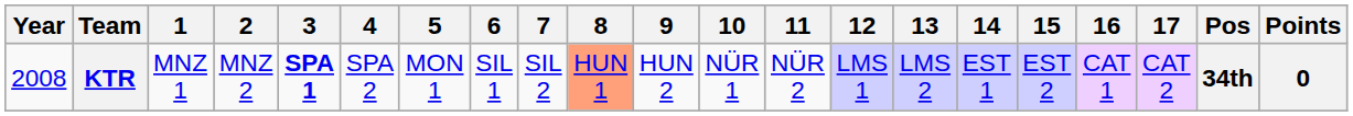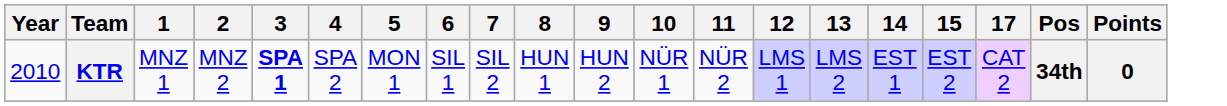 <table class="wikitable" style="text-align:center; font-size:85%">
 <tr>
 <th>Year</th>
 <th>Team</th>
 <th>1</th>
 <th>2</th>
 <th>3</th>
 <th>4</th>
 <th>5</th>
 <th>6</th>
 <th>7</th>
 <th>8</th>
 <th>9</th>
 <th>10</th>
 <th>11</th>
 <th>12</th>
 <th>13</th>
 <th>14</th>
 <th>15</th>
-<th>16</th>
 <th>17</th>
 <th>Pos</th>
 <th>Points</th>
 </tr>
 <tr>
-<td><a href='#'>2008</a></td>
+<td><a href='#'>2010</a></td>
 <th nowrap><a href='#'>KTR</a></th>
 <td><a href='#'>MNZ<br>1</a></td>
 <td><a href='#'>MNZ<br>2</a></td>
 <td><strong><a href='#'>SPA<br>1</a></strong></td>
 <td><a href='#'>SPA<br>2</a></td>
 <td><a href='#'>MON<br>1</a></td>
 <td><a href='#'>SIL<br>1</a></td>
 <td><a href='#'>SIL<br>2</a></td>
-<td style="background: lightsalmon;"><a href='#'>HUN<br>1</a></td>
+<td><a href='#'>HUN<br>1</a></td>
 <td><a href='#'>HUN<br>2</a></td>
 <td><a href='#'>NÜR<br>1</a></td>
 <td><a href='#'>NÜR<br>2</a></td>
 <td style="background:#CFCFFF;"><a href='#'>LMS<br>1</a><br></td>
 <td style="background:#CFCFFF;"><a href='#'>LMS<br>2</a><br></td>
 <td style="background:#CFCFFF;"><a href='#'>EST<br>1</a><br></td>
 <td style="background:#CFCFFF;"><a href='#'>EST<br>2</a><br></td>
-<td style="background:#EFCFFF;"><a href='#'>CAT<br>1</a><br></td>
 <td style="background:#EFCFFF;"><a href='#'>CAT<br>2</a><br></td>
 <th>34th</th>
 <th>0</th>
 </tr>
 </table>
